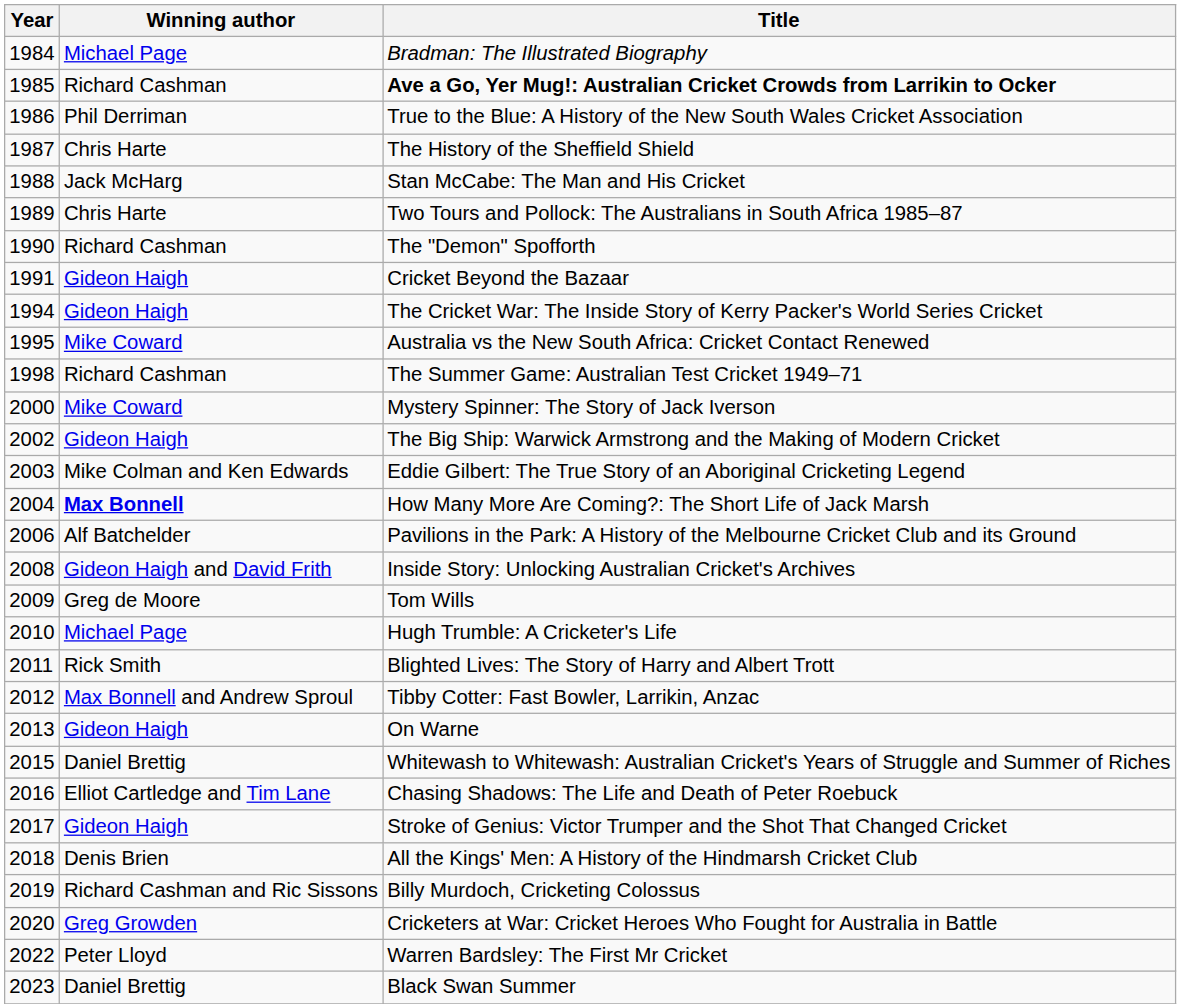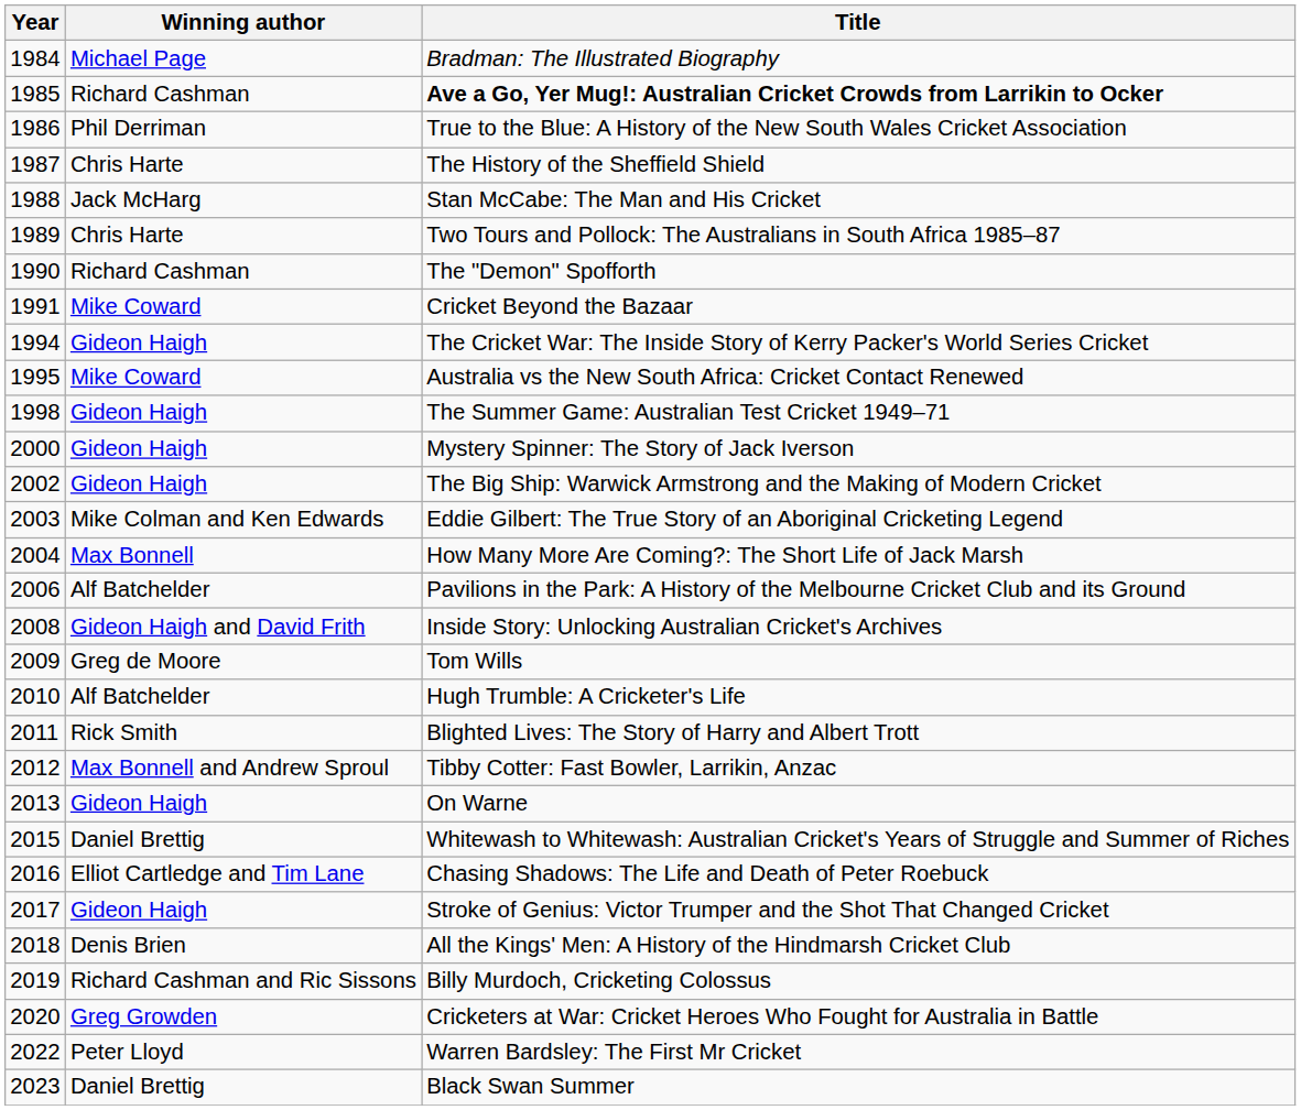 <table class="wikitable">
 <tr>
 <th>Year</th>
 <th>Winning author</th>
 <th>Title</th>
 </tr>
 <tr>
 <td>1984</td>
 <td><a href='#'>Michael Page</a></td>
 <td><em>Bradman: The Illustrated Biography</em></td>
 </tr>
 <tr>
 <td>1985</td>
 <td>Richard Cashman</td>
 <td><strong>Ave a Go, Yer Mug!: Australian Cricket Crowds from Larrikin to Ocker<em></td>
 </tr>
 <tr>
 <td>1986</td>
 <td>Phil Derriman</td>
 <td></em>True to the Blue: A History of the New South Wales Cricket Association<em></td>
 </tr>
 <tr>
 <td>1987</td>
 <td>Chris Harte</td>
 <td></em>The History of the Sheffield Shield<em></td>
 </tr>
 <tr>
 <td>1988</td>
 <td>Jack McHarg</td>
 <td></em>Stan McCabe: The Man and His Cricket<em></td>
 </tr>
 <tr>
 <td>1989</td>
 <td>Chris Harte</td>
 <td></em>Two Tours and Pollock: The Australians in South Africa 1985–87<em></td>
 </tr>
 <tr>
 <td>1990</td>
 <td>Richard Cashman</td>
 <td></em>The "Demon" Spofforth<em></td>
 </tr>
 <tr>
 <td>1991</td>
-<td><a href='#'>Gideon Haigh</a></td>
+<td><a href='#'>Mike Coward</a></td>
 <td></em>Cricket Beyond the Bazaar<em></td>
 </tr>
 <tr>
 <td>1994</td>
 <td><a href='#'>Gideon Haigh</a></td>
 <td></em>The Cricket War: The Inside Story of Kerry Packer's World Series Cricket<em></td>
 </tr>
 <tr>
 <td>1995</td>
 <td><a href='#'>Mike Coward</a></td>
 <td></em>Australia vs the New South Africa: Cricket Contact Renewed<em></td>
 </tr>
 <tr>
 <td>1998</td>
-<td>Richard Cashman</td>
+<td><a href='#'>Gideon Haigh</a></td>
 <td></em>The Summer Game: Australian Test Cricket 1949–71<em></td>
 </tr>
 <tr>
 <td>2000</td>
-<td><a href='#'>Mike Coward</a></td>
+<td><a href='#'>Gideon Haigh</a></td>
 <td></em>Mystery Spinner: The Story of Jack Iverson<em></td>
 </tr>
 <tr>
 <td>2002</td>
 <td><a href='#'>Gideon Haigh</a></td>
 <td></em>The Big Ship: Warwick Armstrong and the Making of Modern Cricket<em></td>
 </tr>
 <tr>
 <td>2003</td>
 <td>Mike Colman and Ken Edwards</td>
 <td></em>Eddie Gilbert: The True Story of an Aboriginal Cricketing Legend<em></td>
 </tr>
 <tr>
 <td>2004</td>
-<td><strong><a href='#'>Max Bonnell</a></strong></td>
+<td><a href='#'>Max Bonnell</a></td>
 <td></em>How Many More Are Coming?: The Short Life of Jack Marsh<em></td>
 </tr>
 <tr>
 <td>2006</td>
 <td>Alf Batchelder</td>
 <td></em>Pavilions in the Park: A History of the Melbourne Cricket Club and its Ground<em></td>
 </tr>
 <tr>
 <td>2008</td>
 <td><a href='#'>Gideon Haigh</a> and <a href='#'>David Frith</a></td>
 <td></em>Inside Story: Unlocking Australian Cricket's Archives<em></td>
 </tr>
 <tr>
 <td>2009</td>
 <td>Greg de Moore</td>
 <td></em>Tom Wills<em></td>
 </tr>
 <tr>
 <td>2010</td>
-<td><a href='#'>Michael Page</a></td>
+<td>Alf Batchelder</td>
 <td></em>Hugh Trumble: A Cricketer's Life<em></td>
 </tr>
 <tr>
 <td>2011</td>
 <td>Rick Smith</td>
 <td></em>Blighted Lives: The Story of Harry and Albert Trott<em></td>
 </tr>
 <tr>
 <td>2012</td>
 <td><a href='#'>Max Bonnell</a> and Andrew Sproul</td>
 <td></em>Tibby Cotter: Fast Bowler, Larrikin, Anzac<em></td>
 </tr>
 <tr>
 <td>2013</td>
 <td><a href='#'>Gideon Haigh</a></td>
 <td></em>On Warne<em></td>
 </tr>
 <tr>
 <td>2015</td>
 <td>Daniel Brettig</td>
 <td></em>Whitewash to Whitewash: Australian Cricket's Years of Struggle and Summer of Riches<em></td>
 </tr>
 <tr>
 <td>2016</td>
 <td>Elliot Cartledge and <a href='#'>Tim Lane</a></td>
 <td></em>Chasing Shadows: The Life and Death of Peter Roebuck<em></td>
 </tr>
 <tr>
 <td>2017</td>
 <td><a href='#'>Gideon Haigh</a></td>
 <td></em>Stroke of Genius: Victor Trumper and the Shot That Changed Cricket<em></td>
 </tr>
 <tr>
 <td>2018</td>
 <td>Denis Brien</td>
 <td></em>All the Kings' Men: A History of the Hindmarsh Cricket Club<em></td>
 </tr>
 <tr>
 <td>2019</td>
 <td>Richard Cashman and Ric Sissons</td>
 <td></em>Billy Murdoch, Cricketing Colossus<em></td>
 </tr>
 <tr>
 <td>2020</td>
 <td><a href='#'>Greg Growden</a></td>
 <td></em>Cricketers at War: Cricket Heroes Who Fought for Australia in Battle<em></td>
 </tr>
 <tr>
 <td>2022</td>
 <td>Peter Lloyd</td>
 <td></em>Warren Bardsley: The First Mr Cricket<em></td>
 </tr>
 <tr>
 <td>2023</td>
 <td>Daniel Brettig</td>
 <td></em>Black Swan Summer<em></td>
 </tr>
 <tr>
 </tr>
 </table>
